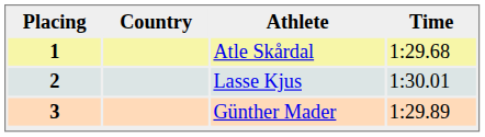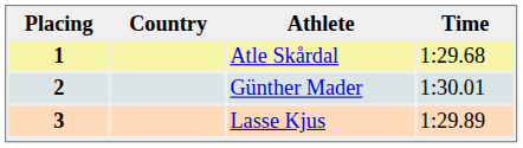 <table style="border-style:solid;border-width:1px;border-color:#808080;background-color:#EFEFEF" cellspacing="2" cellpadding="2" width="380px">
 <tr bgcolor="#EFEFEF">
 <th>Placing</th>
 <th>Country</th>
 <th>Athlete</th>
 <th>Time</th>
 </tr>
 <tr align="center" valign="top" bgcolor="#F7F6A8">
 <th>1</th>
 <td></td>
 <td align="left"><a href='#'>Atle Skårdal</a></td>
 <td align="left">1:29.68</td>
 </tr>
 <tr align="center" valign="top" bgcolor="#DCE5E5">
 <th>2</th>
 <td></td>
-<td align="left"><a href='#'>Lasse Kjus</a></td>
+<td align="left"><a href='#'>Günther Mader</a></td>
 <td align="left">1:30.01</td>
 </tr>
 <tr align="center" valign="top" bgcolor="#FFDAB9">
 <th>3</th>
 <td></td>
-<td align="left"><a href='#'>Günther Mader</a></td>
+<td align="left"><a href='#'>Lasse Kjus</a></td>
 <td align="left">1:29.89</td>
 </tr>
 <tr align="center" valign="top" bgcolor="#FFFFFF">
 </tr>
 </table>
